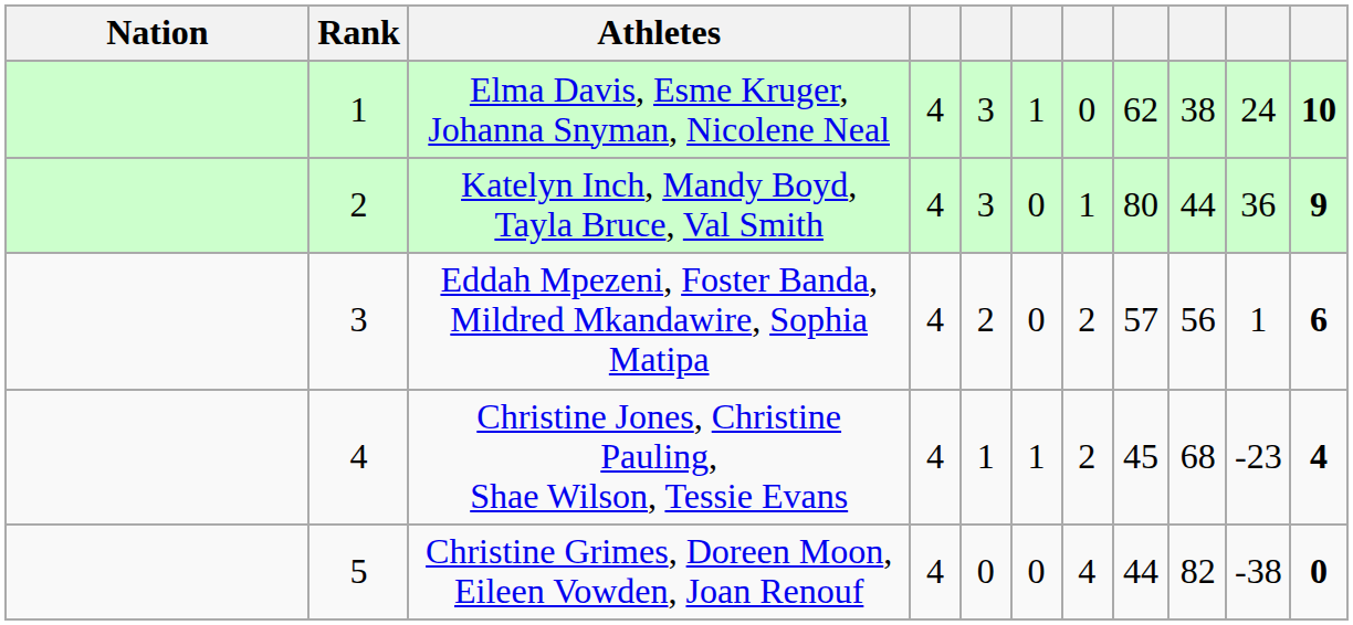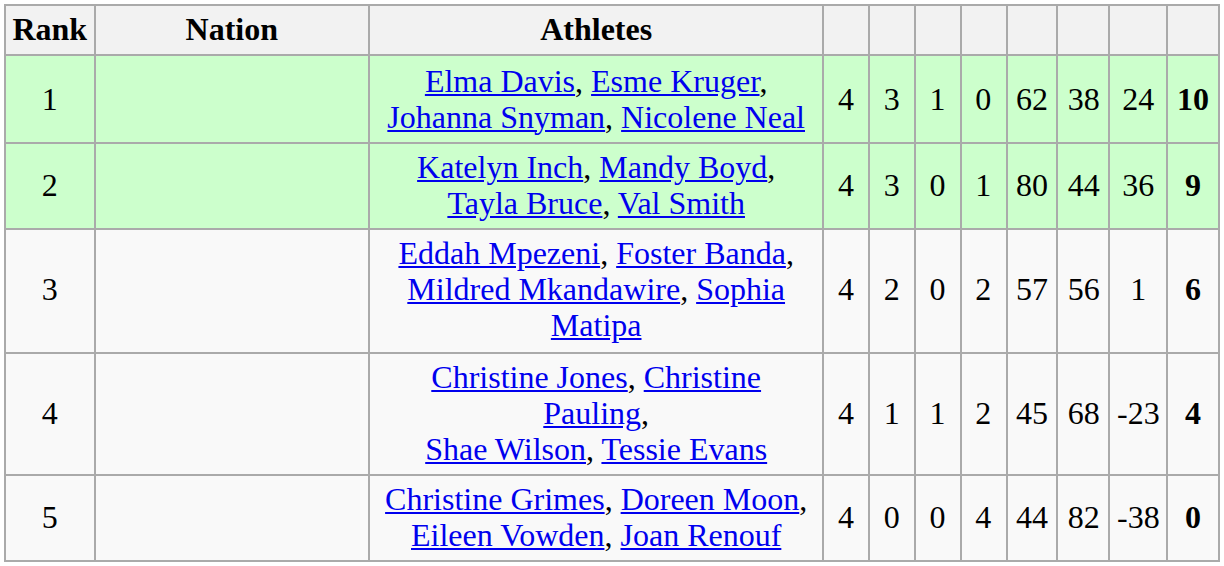 <table class=wikitable style="text-align:center">
 <tr>
+<th width=20>Rank</th>
 <th width=180>Nation</th>
-<th width=20>Rank</th>
 <th width=300>Athletes</th>
 <th width=20></th>
 <th width=20></th>
 <th width=20></th>
 <th width=20></th>
 <th width=20></th>
 <th width=20></th>
 <th width=20></th>
 <th width=20></th>
 </tr>
 <tr bgcolor="#ccffcc">
+<td>1</td>
 <td align=left></td>
-<td>1</td>
 <td><a href='#'>Elma Davis</a>, <a href='#'>Esme Kruger</a>,<br> <a href='#'>Johanna Snyman</a>, <a href='#'>Nicolene Neal</a></td>
 <td>4</td>
 <td>3</td>
 <td>1</td>
 <td>0</td>
 <td>62</td>
 <td>38</td>
 <td>24</td>
 <td><strong>10</strong></td>
 </tr>
 <tr bgcolor="#ccffcc">
+<td>2</td>
 <td align=left></td>
-<td>2</td>
 <td><a href='#'>Katelyn Inch</a>, <a href='#'>Mandy Boyd</a>,<br> <a href='#'>Tayla Bruce</a>, <a href='#'>Val Smith</a></td>
 <td>4</td>
 <td>3</td>
 <td>0</td>
 <td>1</td>
 <td>80</td>
 <td>44</td>
 <td>36</td>
 <td><strong>9</strong></td>
 </tr>
 <tr>
+<td>3</td>
 <td align=left></td>
-<td>3</td>
 <td><a href='#'>Eddah Mpezeni</a>, <a href='#'>Foster Banda</a>,<br> <a href='#'>Mildred Mkandawire</a>, <a href='#'>Sophia Matipa</a></td>
 <td>4</td>
 <td>2</td>
 <td>0</td>
 <td>2</td>
 <td>57</td>
 <td>56</td>
 <td>1</td>
 <td><strong>6</strong></td>
 </tr>
 <tr>
+<td>4</td>
 <td align=left></td>
-<td>4</td>
 <td><a href='#'>Christine Jones</a>, <a href='#'>Christine Pauling</a>,<br> <a href='#'>Shae Wilson</a>, <a href='#'>Tessie Evans</a></td>
 <td>4</td>
 <td>1</td>
 <td>1</td>
 <td>2</td>
 <td>45</td>
 <td>68</td>
 <td>-23</td>
 <td><strong>4</strong></td>
 </tr>
 <tr>
+<td>5</td>
 <td align=left></td>
-<td>5</td>
 <td><a href='#'>Christine Grimes</a>, <a href='#'>Doreen Moon</a>,<br> <a href='#'>Eileen Vowden</a>, <a href='#'>Joan Renouf</a></td>
 <td>4</td>
 <td>0</td>
 <td>0</td>
 <td>4</td>
 <td>44</td>
 <td>82</td>
 <td>-38</td>
 <td><strong>0</strong></td>
 </tr>
 </table>
